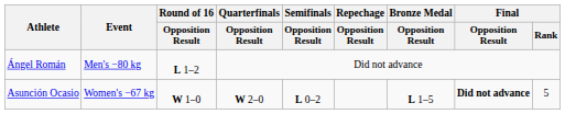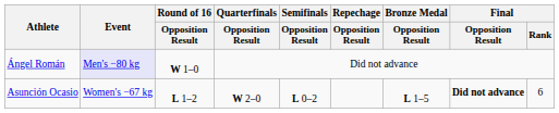 <table class="wikitable" style="font-size:90%">
 <tr>
 <th rowspan="2">Athlete</th>
 <th rowspan="2">Event</th>
 <th>Round of 16</th>
 <th>Quarterfinals</th>
 <th>Semifinals</th>
 <th>Repechage</th>
 <th>Bronze Medal</th>
 <th colspan=2>Final</th>
 </tr>
 <tr style="font-size:95%">
 <th>Opposition<br>Result</th>
 <th>Opposition<br>Result</th>
 <th>Opposition<br>Result</th>
 <th>Opposition<br>Result</th>
 <th>Opposition<br>Result</th>
 <th>Opposition<br>Result</th>
 <th>Rank</th>
 </tr>
 <tr align=center>
 <td align=left><a href='#'>Ángel Román</a></td>
-<td align=left><a href='#'>Men's −80 kg</a></td>
-<td><br><strong>L</strong> 1–2</td>
+<td align=left style="background: lavender;"><a href='#'>Men's −80 kg</a></td>
+<td><br><strong>W</strong> 1–0</td>
 <td colspan=6>Did not advance</td>
 </tr>
 <tr align=center>
 <td align=left><a href='#'>Asunción Ocasio</a></td>
 <td align=left><a href='#'>Women's −67 kg</a></td>
-<td><br><strong>W</strong> 1–0</td>
+<td><br><strong>L</strong> 1–2</td>
 <td><br><strong>W</strong> 2–0</td>
 <td><br><strong>L</strong> 0–2</td>
 <td></td>
 <td><br><strong>L</strong> 1–5</td>
 <td><strong>Did not advance</strong></td>
-<td>5</td>
+<td>6</td>
 </tr>
 </table>
